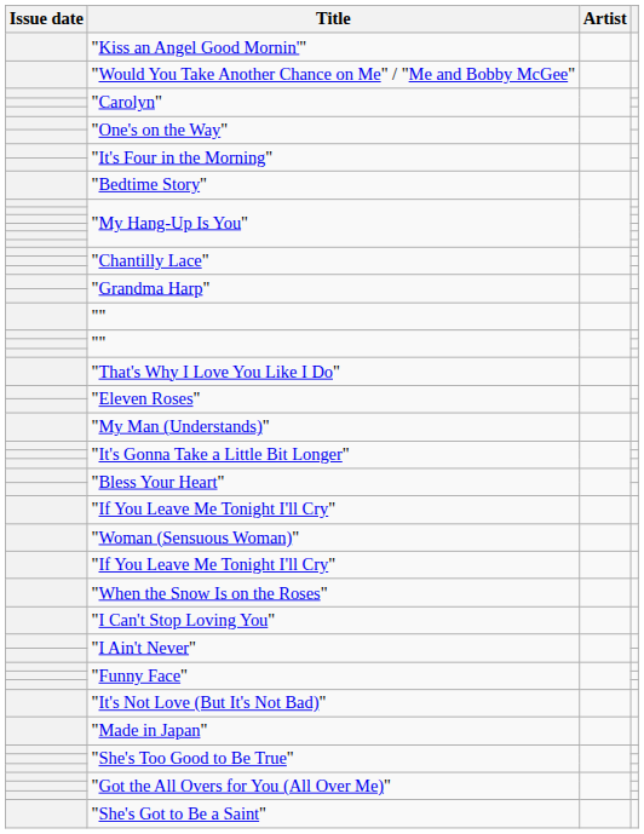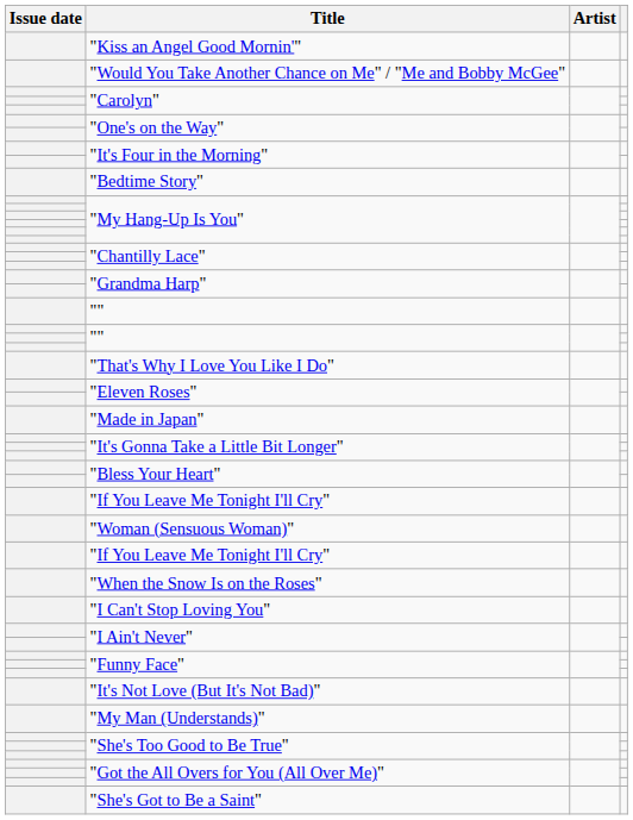 <table class="wikitable sortable plainrowheaders">
 <tr>
 <th scope=col>Issue date</th>
 <th scope=col>Title</th>
 <th scope=col>Artist</th>
 <th scope=col class=unsortable></th>
 </tr>
 <tr>
 <th scope=row></th>
 <td>"<a href='#'>Kiss an Angel Good Mornin'</a>"</td>
 <td></td>
 <td style="text-align: center;"></td>
 </tr>
 <tr>
 <th scope=row></th>
 <td>"<a href='#'>Would You Take Another Chance on Me</a>" / "<a href='#'>Me and Bobby McGee</a>"</td>
 <td></td>
 <td style="text-align: center;"></td>
 </tr>
 <tr>
 <th scope=row></th>
 <td rowspan="3">"<a href='#'>Carolyn</a>"</td>
 <td rowspan="3"></td>
 <td style="text-align: center;"></td>
 </tr>
 <tr>
 <th scope=row></th>
 <td style="text-align: center;"></td>
 </tr>
 <tr>
 <th scope=row></th>
 <td style="text-align: center;"></td>
 </tr>
 <tr>
 <th scope=row></th>
 <td rowspan="2">"<a href='#'>One's on the Way</a>"</td>
 <td rowspan="2"></td>
 <td style="text-align: center;"></td>
 </tr>
 <tr>
 <th scope=row></th>
 <td style="text-align: center;"></td>
 </tr>
 <tr>
 <th scope=row></th>
 <td rowspan="2">"<a href='#'>It's Four in the Morning</a>"</td>
 <td rowspan="2"></td>
 <td style="text-align: center;"></td>
 </tr>
 <tr>
 <th scope=row></th>
 <td style="text-align: center;"></td>
 </tr>
 <tr>
 <th scope=row></th>
 <td>"<a href='#'>Bedtime Story</a>"</td>
 <td></td>
 <td style="text-align: center;"></td>
 </tr>
 <tr>
 <th scope=row></th>
 <td rowspan="6">"<a href='#'>My Hang-Up Is You</a>"</td>
 <td rowspan="6"></td>
 <td style="text-align: center;"></td>
 </tr>
 <tr>
 <th scope=row></th>
 <td style="text-align: center;"></td>
 </tr>
 <tr>
 <th scope=row></th>
 <td style="text-align: center;"></td>
 </tr>
 <tr>
 <th scope=row></th>
 <td style="text-align: center;"></td>
 </tr>
 <tr>
 <th scope=row></th>
 <td style="text-align: center;"></td>
 </tr>
 <tr>
 <th scope=row></th>
 <td style="text-align: center;"></td>
 </tr>
 <tr>
 <th scope=row></th>
 <td rowspan="3">"<a href='#'>Chantilly Lace</a>"</td>
 <td rowspan="3"></td>
 <td style="text-align: center;"></td>
 </tr>
 <tr>
 <th scope=row></th>
 <td style="text-align: center;"></td>
 </tr>
 <tr>
 <th scope=row></th>
 <td style="text-align: center;"></td>
 </tr>
 <tr>
 <th scope=row></th>
 <td rowspan="2">"<a href='#'>Grandma Harp</a>"</td>
 <td rowspan="2"></td>
 <td style="text-align: center;"></td>
 </tr>
 <tr>
 <th scope=row></th>
 <td style="text-align: center;"></td>
 </tr>
 <tr>
 <th scope=row></th>
 <td>""</td>
 <td></td>
 <td style="text-align: center;"></td>
 </tr>
 <tr>
 <th scope=row></th>
 <td rowspan="3">""</td>
 <td rowspan="3"></td>
 <td style="text-align: center;"></td>
 </tr>
 <tr>
 <th scope=row></th>
 <td style="text-align: center;"></td>
 </tr>
 <tr>
 <th scope=row></th>
 <td style="text-align: center;"></td>
 </tr>
 <tr>
 <th scope=row></th>
 <td>"<a href='#'>That's Why I Love You Like I Do</a>"</td>
 <td></td>
 <td style="text-align: center;"></td>
 </tr>
 <tr>
 <th scope=row></th>
 <td rowspan="2">"<a href='#'>Eleven Roses</a>"</td>
 <td rowspan="2"></td>
 <td style="text-align: center;"></td>
 </tr>
 <tr>
 <th scope=row></th>
 <td style="text-align: center;"></td>
 </tr>
 <tr>
 <th scope=row></th>
-<td>"<a href='#'>My Man (Understands)</a>"</td>
+<td>"<a href='#'>Made in Japan</a>"</td>
 <td></td>
 <td style="text-align: center;"></td>
 </tr>
 <tr>
 <th scope=row></th>
 <td rowspan="3">"<a href='#'>It's Gonna Take a Little Bit Longer</a>"</td>
 <td rowspan="3"></td>
 <td style="text-align: center;"></td>
 </tr>
 <tr>
 <th scope=row></th>
 <td style="text-align: center;"></td>
 </tr>
 <tr>
 <th scope=row></th>
 <td style="text-align: center;"></td>
 </tr>
 <tr>
 <th scope=row></th>
 <td rowspan="2">"<a href='#'>Bless Your Heart</a>"</td>
 <td rowspan="2"></td>
 <td style="text-align: center;"></td>
 </tr>
 <tr>
 <th scope=row></th>
 <td style="text-align: center;"></td>
 </tr>
 <tr>
 <th scope=row></th>
 <td>"<a href='#'>If You Leave Me Tonight I'll Cry</a>"</td>
 <td></td>
 <td style="text-align: center;"></td>
 </tr>
 <tr>
 <th scope=row></th>
 <td>"<a href='#'>Woman (Sensuous Woman)</a>"</td>
 <td></td>
 <td style="text-align: center;"></td>
 </tr>
 <tr>
 <th scope=row></th>
 <td>"<a href='#'>If You Leave Me Tonight I'll Cry</a>"</td>
 <td></td>
 <td style="text-align: center;"></td>
 </tr>
 <tr>
 <th scope=row></th>
 <td>"<a href='#'>When the Snow Is on the Roses</a>"</td>
 <td></td>
 <td style="text-align: center;"></td>
 </tr>
 <tr>
 <th scope=row></th>
 <td>"<a href='#'>I Can't Stop Loving You</a>"</td>
 <td></td>
 <td style="text-align: center;"></td>
 </tr>
 <tr>
 <th scope=row></th>
 <td rowspan="2">"<a href='#'>I Ain't Never</a>"</td>
 <td rowspan="2"></td>
 <td style="text-align: center;"></td>
 </tr>
 <tr>
 <th scope=row></th>
 <td style="text-align: center;"></td>
 </tr>
 <tr>
 <th scope=row></th>
 <td rowspan="3">"<a href='#'>Funny Face</a>"</td>
 <td rowspan="3"></td>
 <td style="text-align: center;"></td>
 </tr>
 <tr>
 <th scope=row></th>
 <td style="text-align: center;"></td>
 </tr>
 <tr>
 <th scope=row></th>
 <td style="text-align: center;"></td>
 </tr>
 <tr>
 <th scope=row></th>
 <td>"<a href='#'>It's Not Love (But It's Not Bad)</a>"</td>
 <td></td>
 <td style="text-align: center;"></td>
 </tr>
 <tr>
 <th scope=row></th>
-<td>"<a href='#'>Made in Japan</a>"</td>
+<td>"<a href='#'>My Man (Understands)</a>"</td>
 <td></td>
 <td style="text-align: center;"></td>
 </tr>
 <tr>
 <th scope=row></th>
 <td rowspan="3">"<a href='#'>She's Too Good to Be True</a>"</td>
 <td rowspan="3"></td>
 <td style="text-align: center;"></td>
 </tr>
 <tr>
 <th scope=row></th>
 <td style="text-align: center;"></td>
 </tr>
 <tr>
 <th scope=row></th>
 <td style="text-align: center;"></td>
 </tr>
 <tr>
 <th scope=row></th>
 <td rowspan="3">"<a href='#'>Got the All Overs for You (All Over Me)</a>"</td>
 <td rowspan="3"></td>
 <td style="text-align: center;"></td>
 </tr>
 <tr>
 <th scope=row></th>
 <td style="text-align: center;"></td>
 </tr>
 <tr>
 <th scope=row></th>
 <td style="text-align: center;"></td>
 </tr>
 <tr>
 <th scope=row></th>
 <td>"<a href='#'>She's Got to Be a Saint</a>"</td>
 <td></td>
 <td style="text-align: center;"></td>
 </tr>
 </table>
